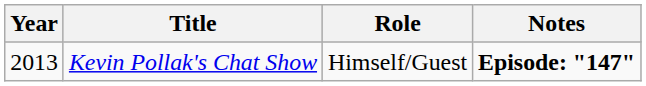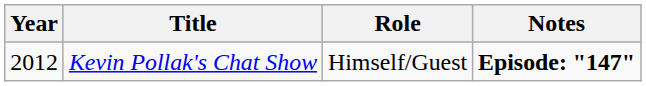 <table class="wikitable sortable">
 <tr>
 <th>Year</th>
 <th>Title</th>
 <th>Role</th>
 <th class="unsortable">Notes</th>
 </tr>
 <tr>
-<td>2013</td>
+<td>2012</td>
 <td><em><a href='#'>Kevin Pollak's Chat Show</a></em></td>
 <td>Himself/Guest</td>
 <td><strong>Episode: "147"</strong></td>
 </tr>
 </table>
